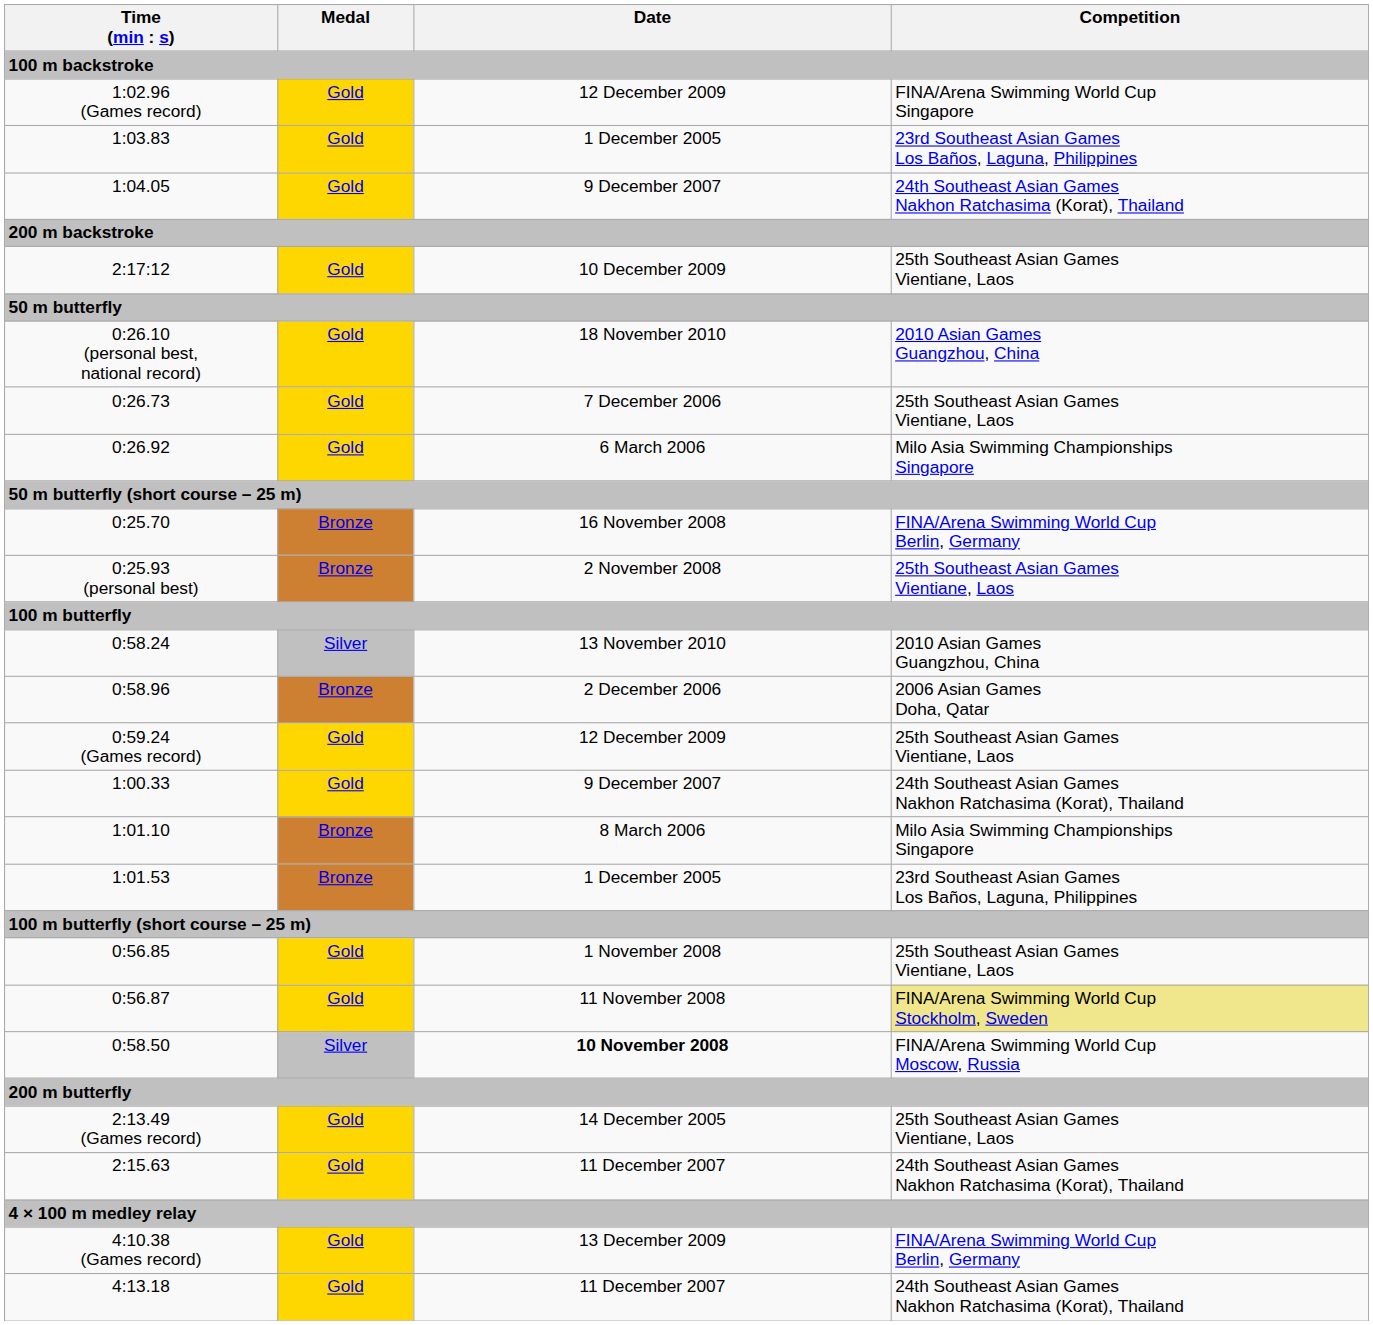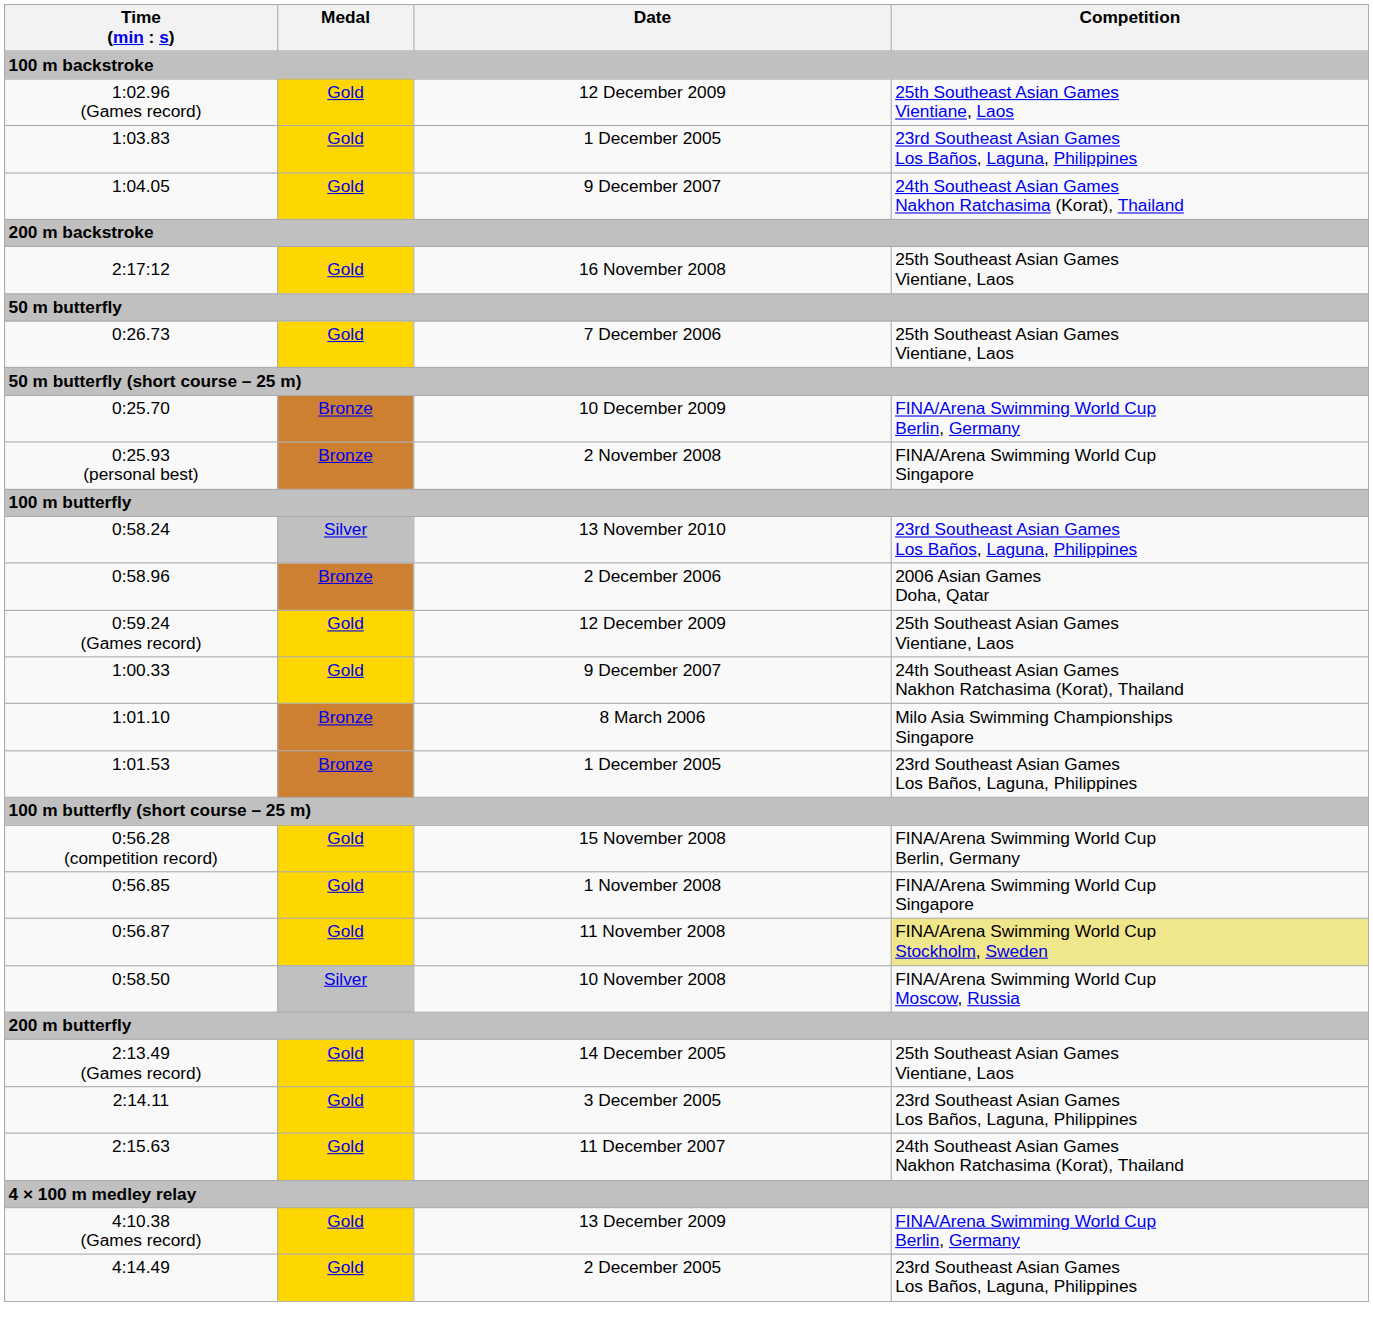 <table class=wikitable width=100%>
 <tr valign=top>
 <th width=20%>Time<br>(<a href='#'>min</a> : <a href='#'>s</a>)</th>
 <th width=10%>Medal</th>
 <th width=35%>Date</th>
 <th width=35%>Competition</th>
 </tr>
 <tr>
 <td colspan=4 bgcolor=silver><strong>100 m backstroke</strong></td>
 </tr>
 <tr valign=top>
 <td align=center>1:02.96<br>(Games record)</td>
 <td align=center bgcolor=gold><a href='#'>Gold</a></td>
 <td align=center>12 December 2009</td>
-<td>FINA/Arena Swimming World Cup<br>Singapore</td>
+<td><a href='#'>25th Southeast Asian Games</a><br><a href='#'>Vientiane</a>, <a href='#'>Laos</a></td>
 </tr>
 <tr valign=top>
 <td align=center>1:03.83</td>
 <td align=center bgcolor=gold><a href='#'>Gold</a></td>
 <td align=center>1 December 2005</td>
 <td><a href='#'>23rd Southeast Asian Games</a><br><a href='#'>Los Baños</a>, <a href='#'>Laguna</a>, <a href='#'>Philippines</a></td>
 </tr>
 <tr valign=top>
 <td align=center>1:04.05</td>
 <td align=center bgcolor=gold><a href='#'>Gold</a></td>
 <td align=center>9 December 2007</td>
 <td><a href='#'>24th Southeast Asian Games</a><br><a href='#'>Nakhon Ratchasima</a> (Korat), <a href='#'>Thailand</a></td>
 </tr>
 <tr>
 <td colspan=4 bgcolor=silver><strong>200 m backstroke</strong></td>
 </tr>
 <tr valign top>
 <td align=center>2:17:12</td>
 <td align=center bgcolor=gold><a href='#'>Gold</a></td>
-<td align=center>10 December 2009</td>
+<td align=center>16 November 2008</td>
 <td>25th Southeast Asian Games<br>Vientiane, Laos</td>
 </tr>
 <tr>
 <td colspan=4 bgcolor=silver><strong>50 m butterfly</strong></td>
-</tr>
-<tr valign=top>
-<td align=center>0:26.10<br>(personal best,<br>national record)</td>
-<td align=center bgcolor=gold><a href='#'>Gold</a></td>
-<td align=center>18 November 2010</td>
-<td><a href='#'>2010 Asian Games</a><br><a href='#'>Guangzhou</a>, <a href='#'>China</a></td>
 </tr>
 <tr valign=top>
 <td align=center>0:26.73</td>
 <td align=center bgcolor=gold><a href='#'>Gold</a></td>
 <td align=center>7 December 2006</td>
 <td>25th Southeast Asian Games<br>Vientiane, Laos</td>
 </tr>
-<tr valign=top>
-<td align=center>0:26.92</td>
-<td align=center bgcolor=gold><a href='#'>Gold</a></td>
-<td align=center>6 March 2006</td>
-<td>Milo Asia Swimming Championships<br><a href='#'>Singapore</a></td>
-</tr>
 <tr>
 <td colspan=4 bgcolor=silver><strong>50 m butterfly (short course – 25 m)</strong></td>
 </tr>
 <tr valign=top>
 <td align=center>0:25.70</td>
 <td align=center bgcolor=#CD7F32><a href='#'>Bronze</a></td>
-<td align=center>16 November 2008</td>
+<td align=center>10 December 2009</td>
 <td><a href='#'>FINA/Arena Swimming World Cup</a><br><a href='#'>Berlin</a>, <a href='#'>Germany</a></td>
 </tr>
 <tr valign=top>
 <td align=center>0:25.93<br>(personal best)</td>
 <td align=center bgcolor=#CD7F32><a href='#'>Bronze</a></td>
 <td align=center>2 November 2008</td>
-<td><a href='#'>25th Southeast Asian Games</a><br><a href='#'>Vientiane</a>, <a href='#'>Laos</a></td>
+<td>FINA/Arena Swimming World Cup<br>Singapore</td>
 </tr>
 <tr>
 <td colspan=4 bgcolor=silver><strong>100 m butterfly</strong></td>
 </tr>
 <tr valign=top>
 <td align=center>0:58.24</td>
 <td align=center bgcolor=silver><a href='#'>Silver</a></td>
 <td align=center>13 November 2010</td>
-<td>2010 Asian Games<br>Guangzhou, China</td>
+<td><a href='#'>23rd Southeast Asian Games</a><br><a href='#'>Los Baños</a>, <a href='#'>Laguna</a>, <a href='#'>Philippines</a></td>
 </tr>
 <tr valign=top>
 <td align=center>0:58.96</td>
 <td align=center bgcolor=#CD7F32><a href='#'>Bronze</a></td>
 <td align=center>2 December 2006</td>
 <td>2006 Asian Games<br>Doha, Qatar</td>
 </tr>
 <tr valign=top>
 <td align=center>0:59.24<br>(Games record)</td>
 <td align=center bgcolor=gold><a href='#'>Gold</a></td>
 <td align=center>12 December 2009</td>
 <td>25th Southeast Asian Games<br>Vientiane, Laos</td>
 </tr>
 <tr valign=top>
 <td align=center>1:00.33</td>
 <td align=center bgcolor=gold><a href='#'>Gold</a></td>
 <td align=center>9 December 2007</td>
 <td>24th Southeast Asian Games<br>Nakhon Ratchasima (Korat), Thailand</td>
 </tr>
 <tr valign=top>
 <td align=center>1:01.10</td>
 <td align=center bgcolor=#CD7F32><a href='#'>Bronze</a></td>
 <td align=center>8 March 2006</td>
 <td>Milo Asia Swimming Championships<br>Singapore</td>
 </tr>
 <tr valign=top>
 <td align=center>1:01.53</td>
 <td align=center bgcolor=#CD7F32><a href='#'>Bronze</a></td>
 <td align=center>1 December 2005</td>
 <td>23rd Southeast Asian Games<br>Los Baños, Laguna, Philippines</td>
 </tr>
 <tr>
 <td colspan=4 bgcolor=silver><strong>100 m butterfly (short course – 25 m)</strong></td>
 </tr>
 <tr valign=top>
+<td align=center>0:56.28<br>(competition record)</td>
+<td align=center bgcolor=gold><a href='#'>Gold</a></td>
+<td align=center>15 November 2008</td>
+<td>FINA/Arena Swimming World Cup<br>Berlin, Germany</td>
+</tr>
+<tr valign=top>
 <td align=center>0:56.85</td>
 <td align=center bgcolor=gold><a href='#'>Gold</a></td>
 <td align=center>1 November 2008</td>
-<td>25th Southeast Asian Games<br>Vientiane, Laos</td>
+<td>FINA/Arena Swimming World Cup<br>Singapore</td>
 </tr>
 <tr valign=top>
 <td align=center>0:56.87</td>
 <td align=center bgcolor=gold><a href='#'>Gold</a></td>
 <td align=center>11 November 2008</td>
 <td style="background: khaki;">FINA/Arena Swimming World Cup<br><a href='#'>Stockholm</a>, <a href='#'>Sweden</a></td>
 </tr>
 <tr valign=top>
 <td align=center>0:58.50</td>
 <td align=center bgcolor=silver><a href='#'>Silver</a></td>
-<td align=center><strong>10 November 2008</strong></td>
+<td align=center>10 November 2008</td>
 <td>FINA/Arena Swimming World Cup<br><a href='#'>Moscow</a>, <a href='#'>Russia</a></td>
 </tr>
 <tr>
 <td colspan=4 bgcolor=silver><strong>200 m butterfly</strong></td>
 </tr>
 <tr valign=top>
 <td align=center>2:13.49<br>(Games record)</td>
 <td align=center bgcolor=gold><a href='#'>Gold</a></td>
 <td align=center>14 December 2005</td>
 <td>25th Southeast Asian Games<br>Vientiane, Laos</td>
+</tr>
+<tr valign=top>
+<td align=center>2:14.11</td>
+<td align=center bgcolor=gold><a href='#'>Gold</a></td>
+<td align=center>3 December 2005</td>
+<td>23rd Southeast Asian Games<br>Los Baños, Laguna, Philippines</td>
 </tr>
 <tr valign=top>
 <td align=center>2:15.63</td>
 <td align=center bgcolor=gold><a href='#'>Gold</a></td>
 <td align=center>11 December 2007</td>
 <td>24th Southeast Asian Games<br>Nakhon Ratchasima (Korat), Thailand</td>
 </tr>
 <tr>
 <td colspan=4 bgcolor=silver><strong>4 × 100 m medley relay</strong></td>
 </tr>
 <tr valign=top>
 <td align=center>4:10.38<br>(Games record)</td>
 <td align=center bgcolor=gold><a href='#'>Gold</a></td>
 <td align=center>13 December 2009</td>
 <td><a href='#'>FINA/Arena Swimming World Cup</a><br><a href='#'>Berlin</a>, <a href='#'>Germany</a></td>
 </tr>
 <tr valign=top>
-<td align=center>4:13.18</td>
+<td align=center>4:14.49</td>
 <td align=center bgcolor=gold><a href='#'>Gold</a></td>
-<td align=center>11 December 2007</td>
-<td>24th Southeast Asian Games<br>Nakhon Ratchasima (Korat), Thailand</td>
+<td align=center>2 December 2005</td>
+<td>23rd Southeast Asian Games<br>Los Baños, Laguna, Philippines</td>
 </tr>
 </table>
